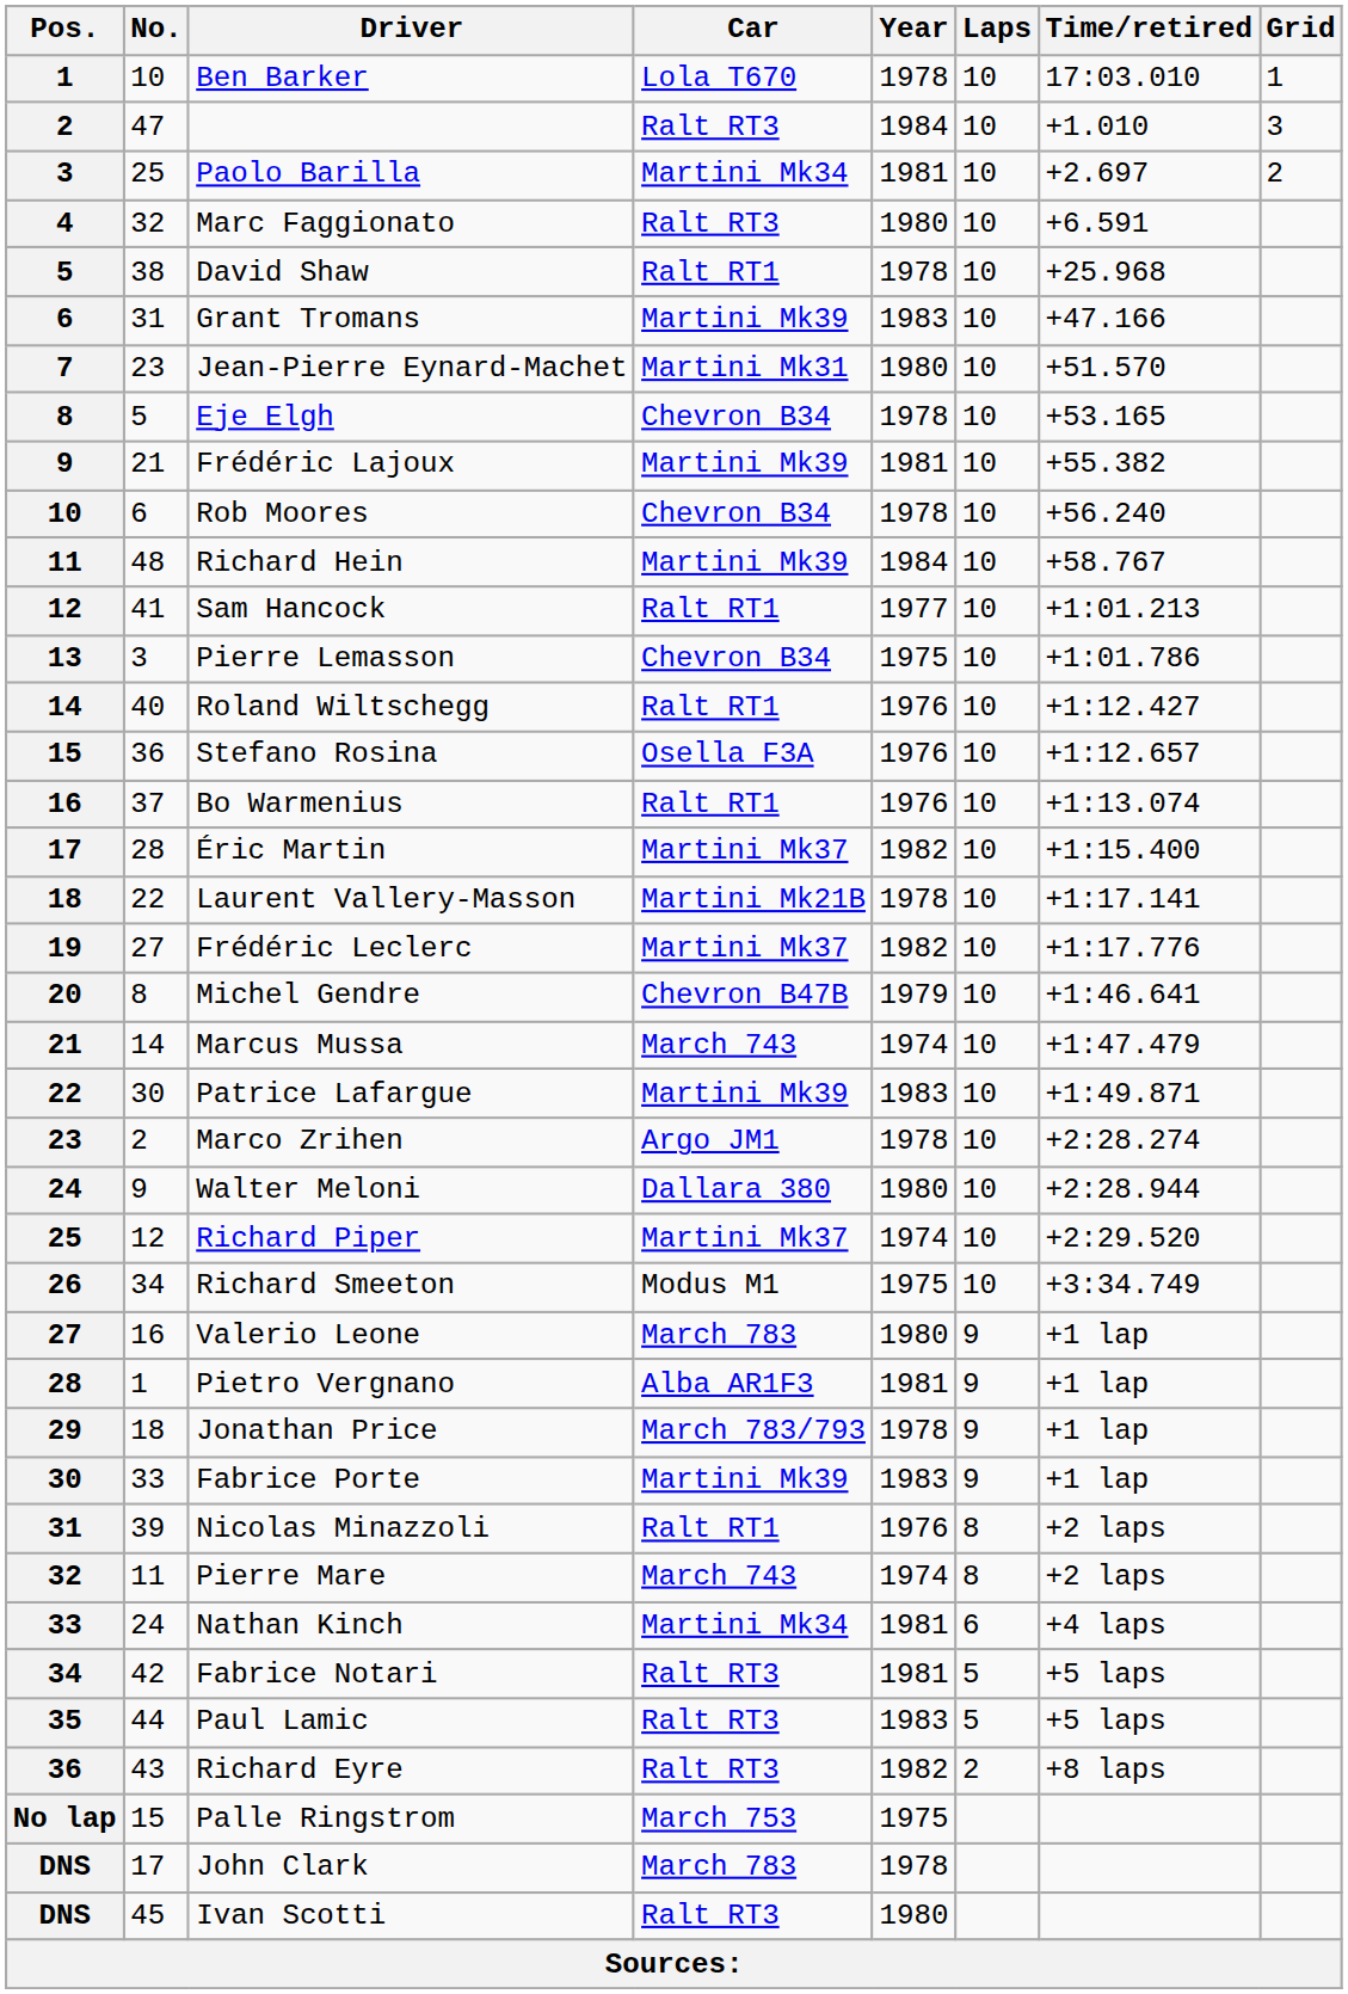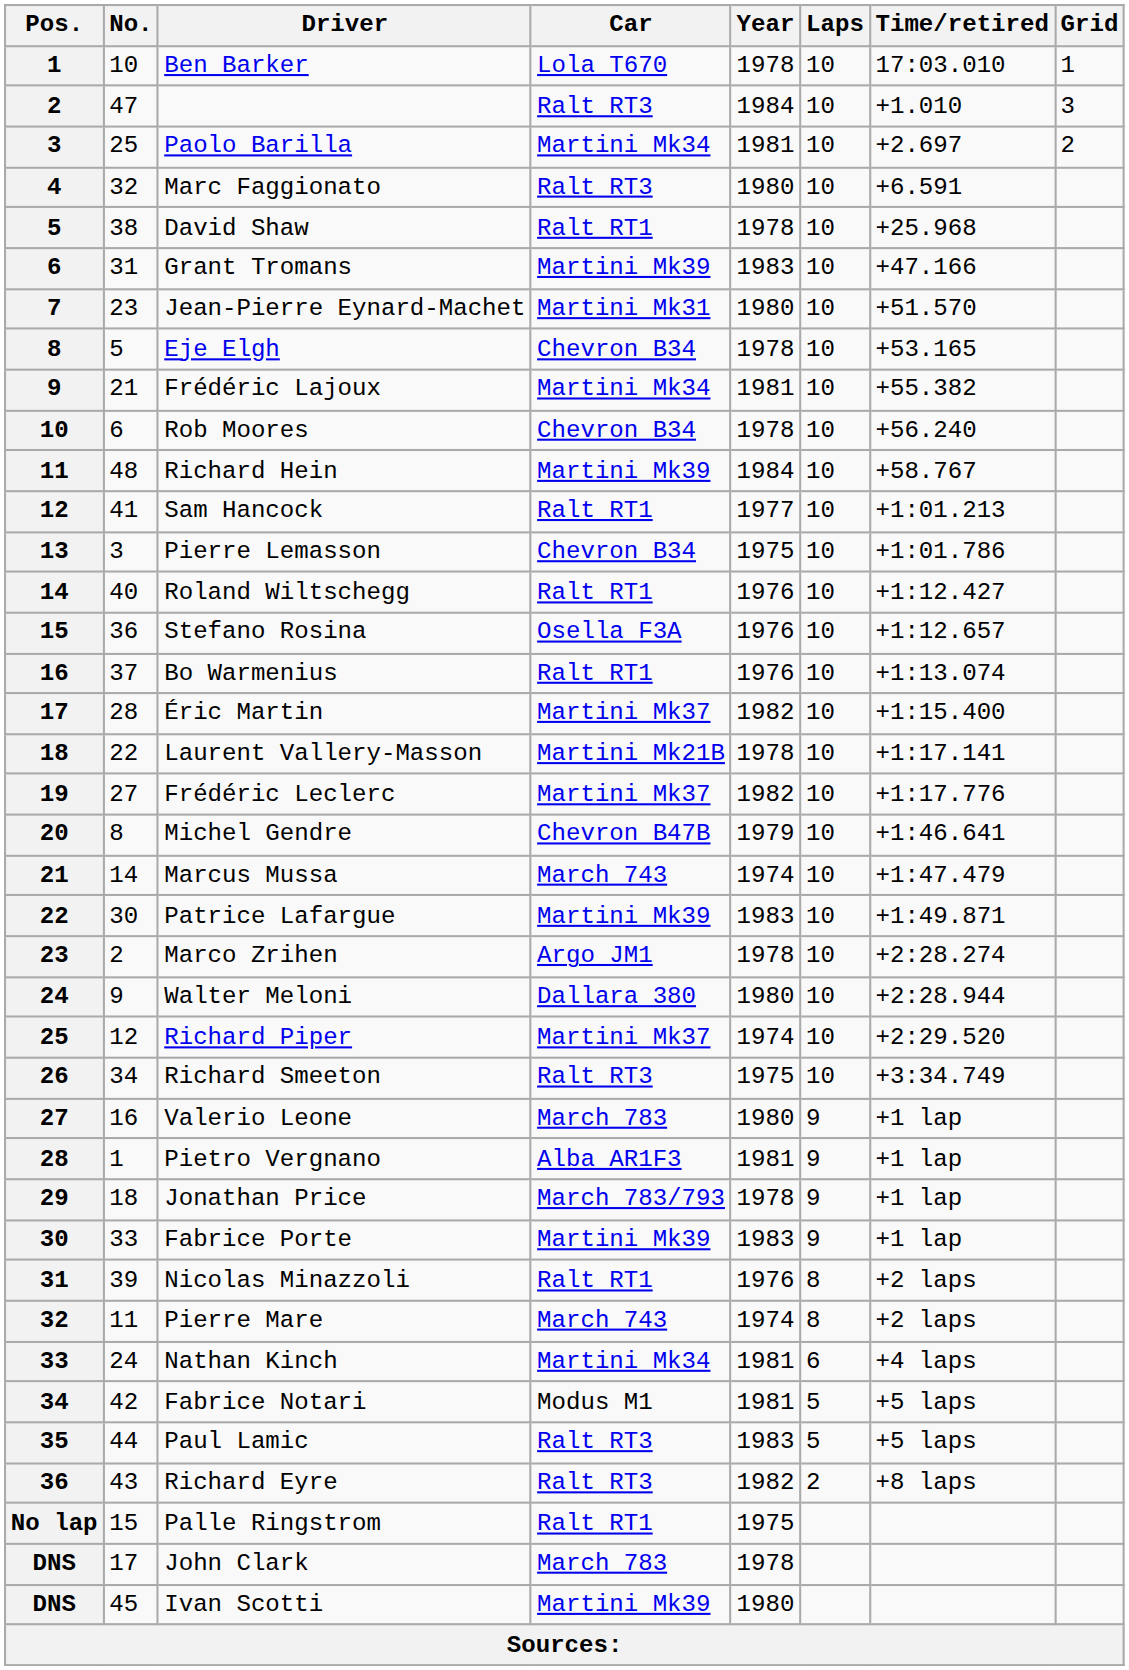 <table class="wikitable" style="font-size:90%">
 <tr>
 <th>Pos.</th>
 <th>No.</th>
 <th>Driver</th>
 <th>Car</th>
 <th>Year</th>
 <th>Laps</th>
 <th>Time/retired</th>
 <th>Grid</th>
 </tr>
 <tr>
 <th>1</th>
 <td>10</td>
 <td> <a href='#'>Ben Barker</a></td>
 <td><a href='#'>Lola T670</a></td>
 <td>1978</td>
 <td>10</td>
 <td>17:03.010</td>
 <td>1</td>
 </tr>
 <tr>
 <th>2</th>
 <td>47</td>
 <td> </td>
 <td><a href='#'>Ralt RT3</a></td>
 <td>1984</td>
 <td>10</td>
 <td>+1.010</td>
 <td>3</td>
 </tr>
 <tr>
 <th>3</th>
 <td>25</td>
 <td> <a href='#'>Paolo Barilla</a></td>
 <td><a href='#'>Martini Mk34</a></td>
 <td>1981</td>
 <td>10</td>
 <td>+2.697</td>
 <td>2</td>
 </tr>
 <tr>
 <th>4</th>
 <td>32</td>
 <td> Marc Faggionato</td>
 <td><a href='#'>Ralt RT3</a></td>
 <td>1980</td>
 <td>10</td>
 <td>+6.591</td>
 <td></td>
 </tr>
 <tr>
 <th>5</th>
 <td>38</td>
 <td> David Shaw</td>
 <td><a href='#'>Ralt RT1</a></td>
 <td>1978</td>
 <td>10</td>
 <td>+25.968</td>
 <td></td>
 </tr>
 <tr>
 <th>6</th>
 <td>31</td>
 <td> Grant Tromans</td>
 <td><a href='#'>Martini Mk39</a></td>
 <td>1983</td>
 <td>10</td>
 <td>+47.166</td>
 <td></td>
 </tr>
 <tr>
 <th>7</th>
 <td>23</td>
 <td> Jean-Pierre Eynard-Machet</td>
 <td><a href='#'>Martini Mk31</a></td>
 <td>1980</td>
 <td>10</td>
 <td>+51.570</td>
 <td></td>
 </tr>
 <tr>
 <th>8</th>
 <td>5</td>
 <td> <a href='#'>Eje Elgh</a></td>
 <td><a href='#'>Chevron B34</a></td>
 <td>1978</td>
 <td>10</td>
 <td>+53.165</td>
 <td></td>
 </tr>
 <tr>
 <th>9</th>
 <td>21</td>
 <td> Frédéric Lajoux</td>
-<td><a href='#'>Martini Mk39</a></td>
+<td><a href='#'>Martini Mk34</a></td>
 <td>1981</td>
 <td>10</td>
 <td>+55.382</td>
 <td></td>
 </tr>
 <tr>
 <th>10</th>
 <td>6</td>
 <td> Rob Moores</td>
 <td><a href='#'>Chevron B34</a></td>
 <td>1978</td>
 <td>10</td>
 <td>+56.240</td>
 <td></td>
 </tr>
 <tr>
 <th>11</th>
 <td>48</td>
 <td> Richard Hein</td>
 <td><a href='#'>Martini Mk39</a></td>
 <td>1984</td>
 <td>10</td>
 <td>+58.767</td>
 <td></td>
 </tr>
 <tr>
 <th>12</th>
 <td>41</td>
 <td> Sam Hancock</td>
 <td><a href='#'>Ralt RT1</a></td>
 <td>1977</td>
 <td>10</td>
 <td>+1:01.213</td>
 <td></td>
 </tr>
 <tr>
 <th>13</th>
 <td>3</td>
 <td> Pierre Lemasson</td>
 <td><a href='#'>Chevron B34</a></td>
 <td>1975</td>
 <td>10</td>
 <td>+1:01.786</td>
 <td></td>
 </tr>
 <tr>
 <th>14</th>
 <td>40</td>
 <td> Roland Wiltschegg</td>
 <td><a href='#'>Ralt RT1</a></td>
 <td>1976</td>
 <td>10</td>
 <td>+1:12.427</td>
 <td></td>
 </tr>
 <tr>
 <th>15</th>
 <td>36</td>
 <td> Stefano Rosina</td>
 <td><a href='#'>Osella F3A</a></td>
 <td>1976</td>
 <td>10</td>
 <td>+1:12.657</td>
 <td></td>
 </tr>
 <tr>
 <th>16</th>
 <td>37</td>
 <td> Bo Warmenius</td>
 <td><a href='#'>Ralt RT1</a></td>
 <td>1976</td>
 <td>10</td>
 <td>+1:13.074</td>
 <td></td>
 </tr>
 <tr>
 <th>17</th>
 <td>28</td>
 <td> Éric Martin</td>
 <td><a href='#'>Martini Mk37</a></td>
 <td>1982</td>
 <td>10</td>
 <td>+1:15.400</td>
 <td></td>
 </tr>
 <tr>
 <th>18</th>
 <td>22</td>
 <td> Laurent Vallery-Masson</td>
 <td><a href='#'>Martini Mk21B</a></td>
 <td>1978</td>
 <td>10</td>
 <td>+1:17.141</td>
 <td></td>
 </tr>
 <tr>
 <th>19</th>
 <td>27</td>
 <td> Frédéric Leclerc</td>
 <td><a href='#'>Martini Mk37</a></td>
 <td>1982</td>
 <td>10</td>
 <td>+1:17.776</td>
 <td></td>
 </tr>
 <tr>
 <th>20</th>
 <td>8</td>
 <td> Michel Gendre</td>
 <td><a href='#'>Chevron B47B</a></td>
 <td>1979</td>
 <td>10</td>
 <td>+1:46.641</td>
 <td></td>
 </tr>
 <tr>
 <th>21</th>
 <td>14</td>
 <td> Marcus Mussa</td>
 <td><a href='#'>March 743</a></td>
 <td>1974</td>
 <td>10</td>
 <td>+1:47.479</td>
 <td></td>
 </tr>
 <tr>
 <th>22</th>
 <td>30</td>
 <td> Patrice Lafargue</td>
 <td><a href='#'>Martini Mk39</a></td>
 <td>1983</td>
 <td>10</td>
 <td>+1:49.871</td>
 <td></td>
 </tr>
 <tr>
 <th>23</th>
 <td>2</td>
 <td> Marco Zrihen</td>
 <td><a href='#'>Argo JM1</a></td>
 <td>1978</td>
 <td>10</td>
 <td>+2:28.274</td>
 <td></td>
 </tr>
 <tr>
 <th>24</th>
 <td>9</td>
 <td> Walter Meloni</td>
 <td><a href='#'>Dallara 380</a></td>
 <td>1980</td>
 <td>10</td>
 <td>+2:28.944</td>
 <td></td>
 </tr>
 <tr>
 <th>25</th>
 <td>12</td>
 <td> <a href='#'>Richard Piper</a></td>
 <td><a href='#'>Martini Mk37</a></td>
 <td>1974</td>
 <td>10</td>
 <td>+2:29.520</td>
 <td></td>
 </tr>
 <tr>
 <th>26</th>
 <td>34</td>
 <td> Richard Smeeton</td>
-<td>Modus M1</td>
+<td><a href='#'>Ralt RT3</a></td>
 <td>1975</td>
 <td>10</td>
 <td>+3:34.749</td>
 <td></td>
 </tr>
 <tr>
 <th>27</th>
 <td>16</td>
 <td> Valerio Leone</td>
 <td><a href='#'>March 783</a></td>
 <td>1980</td>
 <td>9</td>
 <td>+1 lap</td>
 <td></td>
 </tr>
 <tr>
 <th>28</th>
 <td>1</td>
 <td> Pietro Vergnano</td>
 <td><a href='#'>Alba AR1F3</a></td>
 <td>1981</td>
 <td>9</td>
 <td>+1 lap</td>
 <td></td>
 </tr>
 <tr>
 <th>29</th>
 <td>18</td>
 <td> Jonathan Price</td>
 <td><a href='#'>March 783/793</a></td>
 <td>1978</td>
 <td>9</td>
 <td>+1 lap</td>
 <td></td>
 </tr>
 <tr>
 <th>30</th>
 <td>33</td>
 <td> Fabrice Porte</td>
 <td><a href='#'>Martini Mk39</a></td>
 <td>1983</td>
 <td>9</td>
 <td>+1 lap</td>
 <td></td>
 </tr>
 <tr>
 <th>31</th>
 <td>39</td>
 <td> Nicolas Minazzoli</td>
 <td><a href='#'>Ralt RT1</a></td>
 <td>1976</td>
 <td>8</td>
 <td>+2 laps</td>
 <td></td>
 </tr>
 <tr>
 <th>32</th>
 <td>11</td>
 <td> Pierre Mare</td>
 <td><a href='#'>March 743</a></td>
 <td>1974</td>
 <td>8</td>
 <td>+2 laps</td>
 <td></td>
 </tr>
 <tr>
 <th>33</th>
 <td>24</td>
 <td> Nathan Kinch</td>
 <td><a href='#'>Martini Mk34</a></td>
 <td>1981</td>
 <td>6</td>
 <td>+4 laps</td>
 <td></td>
 </tr>
 <tr>
 <th>34</th>
 <td>42</td>
 <td> Fabrice Notari</td>
-<td><a href='#'>Ralt RT3</a></td>
+<td>Modus M1</td>
 <td>1981</td>
 <td>5</td>
 <td>+5 laps</td>
 <td></td>
 </tr>
 <tr>
 <th>35</th>
 <td>44</td>
 <td> Paul Lamic</td>
 <td><a href='#'>Ralt RT3</a></td>
 <td>1983</td>
 <td>5</td>
 <td>+5 laps</td>
 <td></td>
 </tr>
 <tr>
 <th>36</th>
 <td>43</td>
 <td> Richard Eyre</td>
 <td><a href='#'>Ralt RT3</a></td>
 <td>1982</td>
 <td>2</td>
 <td>+8 laps</td>
 <td></td>
 </tr>
 <tr>
 <th>No lap</th>
 <td>15</td>
 <td> Palle Ringstrom</td>
-<td><a href='#'>March 753</a></td>
+<td><a href='#'>Ralt RT1</a></td>
 <td>1975</td>
 <td></td>
 <td></td>
 <td></td>
 </tr>
 <tr>
 <th>DNS</th>
 <td>17</td>
 <td> John Clark</td>
 <td><a href='#'>March 783</a></td>
 <td>1978</td>
 <td></td>
 <td></td>
 <td></td>
 </tr>
 <tr>
 <th>DNS</th>
 <td>45</td>
 <td> Ivan Scotti</td>
-<td><a href='#'>Ralt RT3</a></td>
+<td><a href='#'>Martini Mk39</a></td>
 <td>1980</td>
 <td></td>
 <td></td>
 <td></td>
 </tr>
 <tr style="background-color:#E5E4E2" align="center">
 <th colspan=8>Sources:</th>
 </tr>
 <tr>
 </tr>
 </table>
